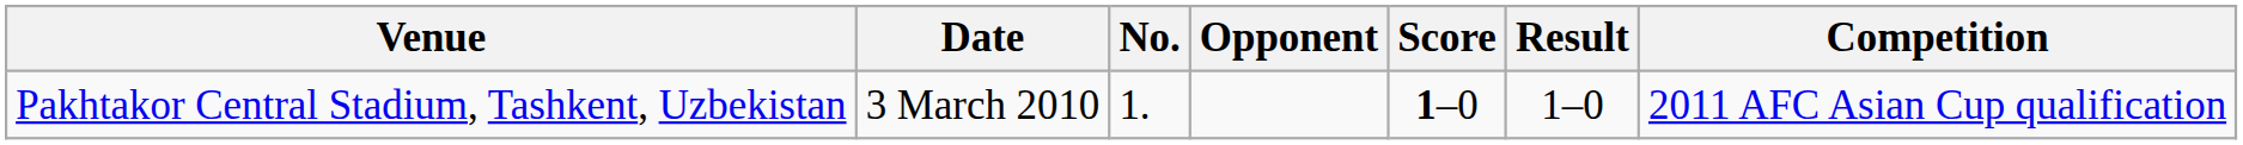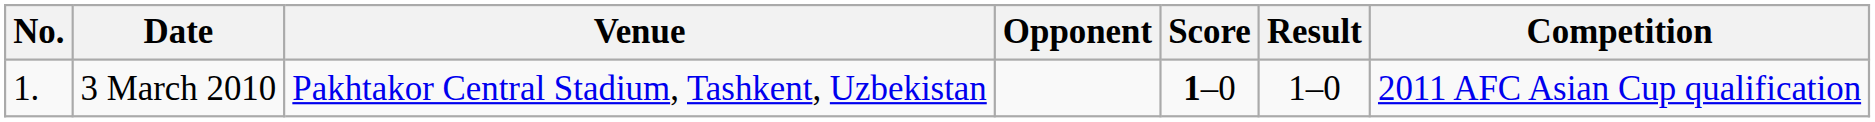 <table class="wikitable">
 <tr>
+<th>No.</th>
+<th>Date</th>
 <th>Venue</th>
-<th>Date</th>
-<th>No.</th>
 <th>Opponent</th>
 <th>Score</th>
 <th>Result</th>
 <th>Competition</th>
 </tr>
 <tr>
+<td>1.</td>
+<td>3 March 2010</td>
 <td><a href='#'>Pakhtakor Central Stadium</a>, <a href='#'>Tashkent</a>, <a href='#'>Uzbekistan</a></td>
-<td>3 March 2010</td>
-<td>1.</td>
 <td></td>
 <td align=center><strong>1</strong>–0</td>
 <td align=center>1–0</td>
 <td><a href='#'>2011 AFC Asian Cup qualification</a></td>
 </tr>
 </table>
